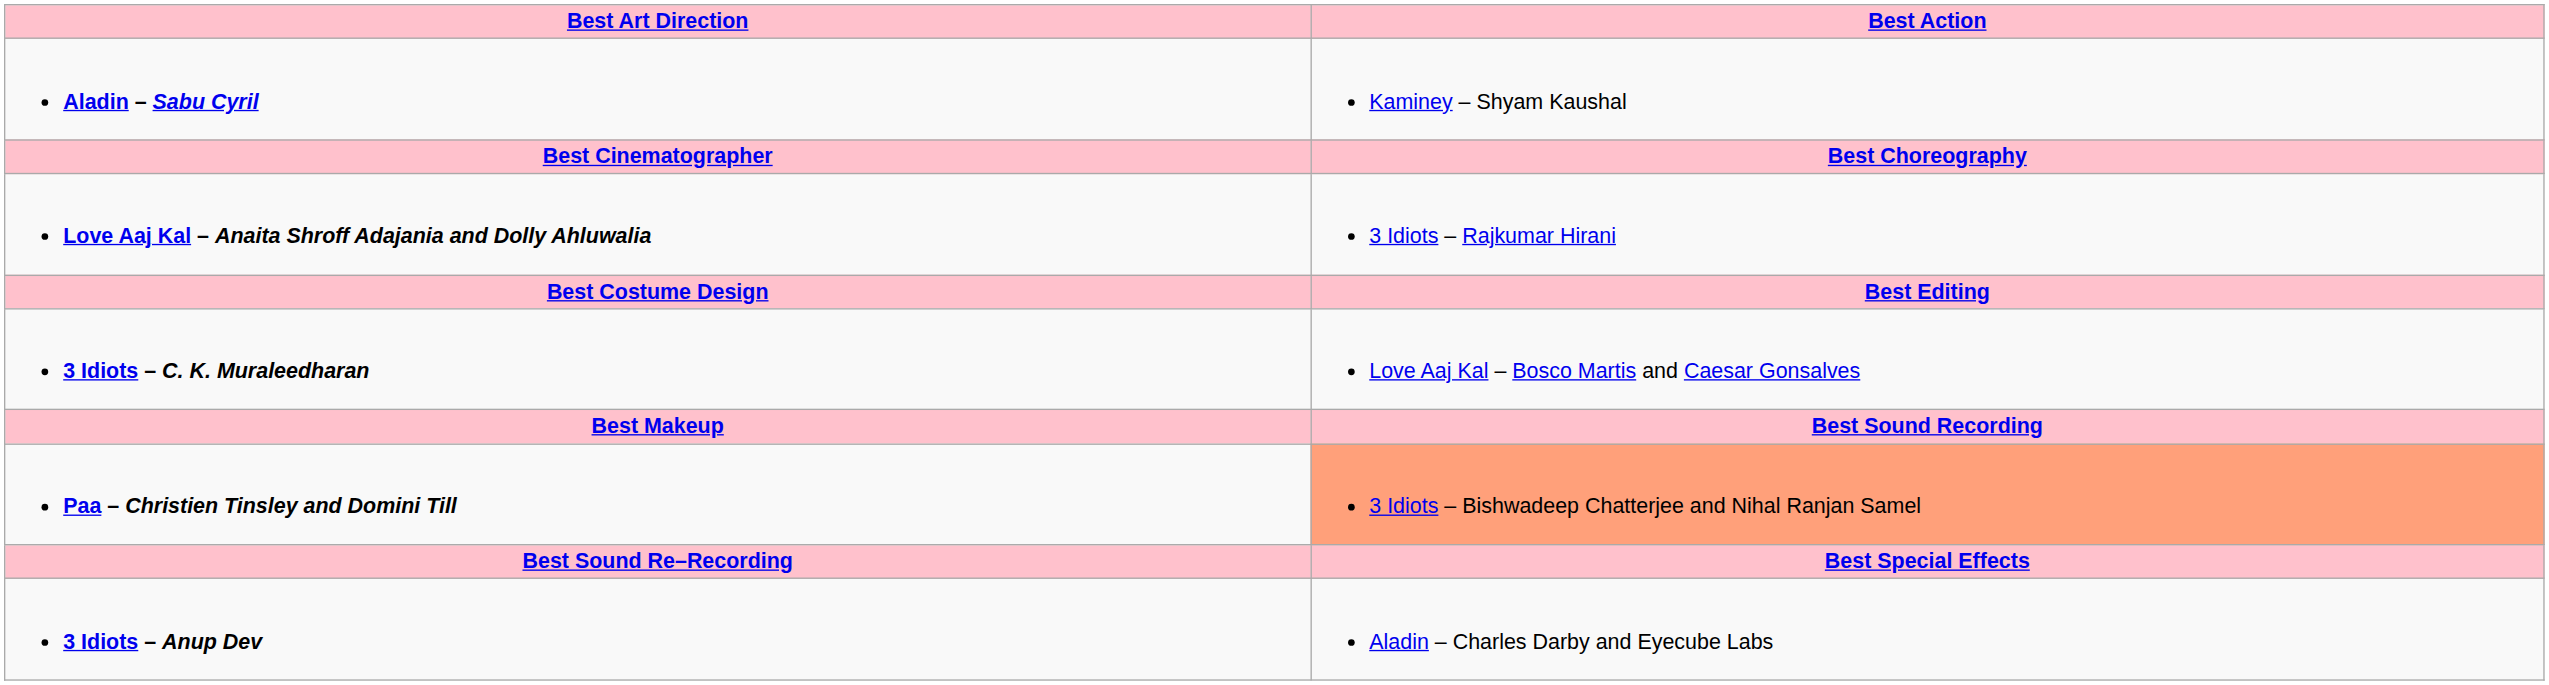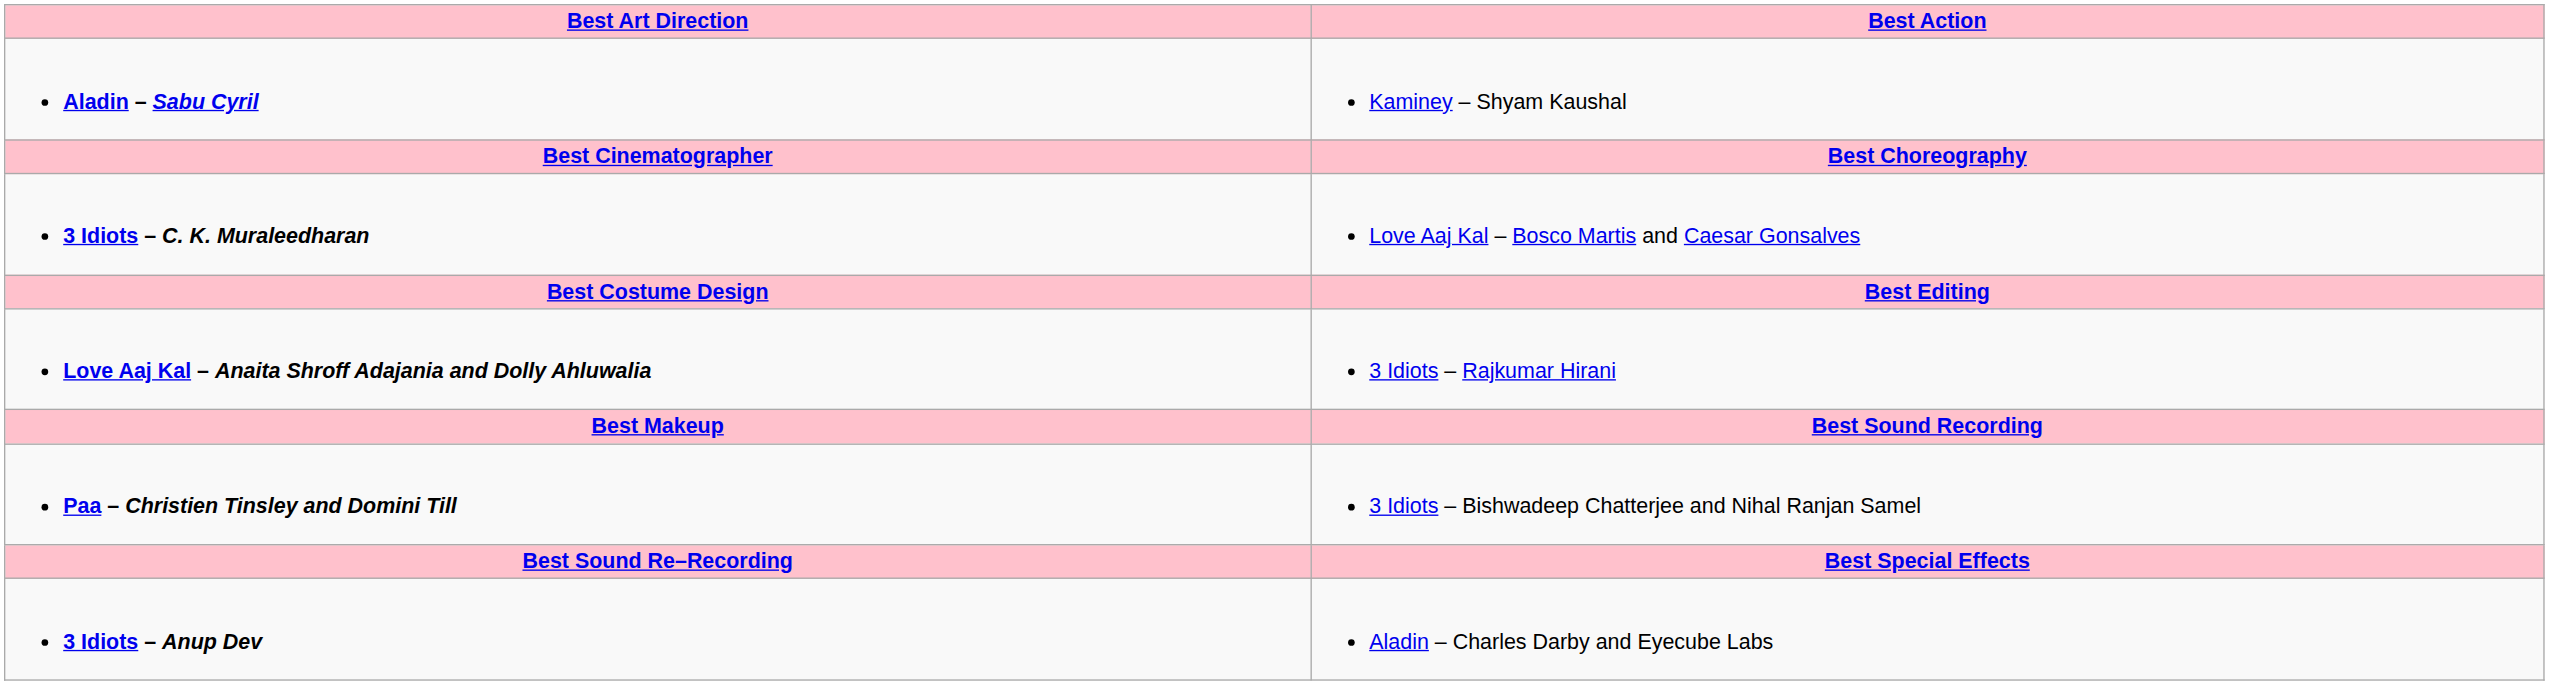 <table class=wikitable style="width:150%">
 <tr>
 <th style="background:#FFC1CC;" ! style="width=50%"><a href='#'>Best Art Direction</a></th>
 <th style="background:#FFC1CC;" ! style="width=50%"><a href='#'>Best Action</a></th>
 </tr>
 <tr>
 <td valign="top"><br><ul><li><strong><a href='#'>Aladin</a> – <em><a href='#'>Sabu Cyril</a><strong><em></li></ul></td>
 <td valign="top"><br><ul><li></strong><a href='#'>Kaminey</a> – </em>Shyam Kaushal</em></strong></li></ul></td>
 </tr>
 <tr>
 <th style="background:#FFC1CC;" ! style="width=50%"><a href='#'>Best Cinematographer</a></th>
 <th style="background:#FFC1CC;" ! style="width=50%"><a href='#'>Best Choreography</a></th>
 </tr>
 <tr>
-<td valign="top"><br><ul><li><strong><a href='#'>Love Aaj Kal</a> – <em>Anaita Shroff Adajania and Dolly Ahluwalia<strong><em></li></ul></td>
-<td valign="top"><br><ul><li></strong><a href='#'>3 Idiots</a> – </em><a href='#'>Rajkumar Hirani</a></em></strong></li></ul></td>
+<td valign="top"><br><ul><li><strong><a href='#'>3 Idiots</a> – <em>C. K. Muraleedharan<strong><em></li></ul></td>
+<td valign="top"><br><ul><li></strong><a href='#'>Love Aaj Kal</a> – </em><a href='#'>Bosco Martis</a> and <a href='#'>Caesar Gonsalves</a></em></strong></li></ul></td>
 </tr>
 <tr>
 <th style="background:#FFC1CC;" ! style="width=50%"><a href='#'>Best Costume Design</a></th>
 <th style="background:#FFC1CC;" ! style="width=50%"><a href='#'>Best Editing</a></th>
 </tr>
 <tr>
-<td valign="top"><br><ul><li><strong><a href='#'>3 Idiots</a> – <em>C. K. Muraleedharan<strong><em></li></ul></td>
-<td valign="top"><br><ul><li></strong><a href='#'>Love Aaj Kal</a> – </em><a href='#'>Bosco Martis</a> and <a href='#'>Caesar Gonsalves</a></em></strong></li></ul></td>
+<td valign="top"><br><ul><li><strong><a href='#'>Love Aaj Kal</a> – <em>Anaita Shroff Adajania and Dolly Ahluwalia<strong><em></li></ul></td>
+<td valign="top"><br><ul><li></strong><a href='#'>3 Idiots</a> – </em><a href='#'>Rajkumar Hirani</a></em></strong></li></ul></td>
 </tr>
 <tr>
 <th style="background:#FFC1CC;" ! style="width=50%"><a href='#'>Best Makeup</a></th>
 <th style="background:#FFC1CC;" ! style="width=50%"><a href='#'>Best Sound Recording</a></th>
 </tr>
 <tr>
 <td valign="top"><br><ul><li><strong><a href='#'>Paa</a> – <em>Christien Tinsley and Domini Till<strong><em></li></ul></td>
-<td valign="top" style="background: lightsalmon;"><br><ul><li></strong><a href='#'>3 Idiots</a> – </em>Bishwadeep Chatterjee and Nihal Ranjan Samel</em></strong></li></ul></td>
+<td valign="top"><br><ul><li></strong><a href='#'>3 Idiots</a> – </em>Bishwadeep Chatterjee and Nihal Ranjan Samel</em></strong></li></ul></td>
 </tr>
 <tr>
 <th style="background:#FFC1CC;" ! style="width=50%"><a href='#'>Best Sound Re–Recording</a></th>
 <th style="background:#FFC1CC;" ! style="width=50%"><a href='#'>Best Special Effects</a></th>
 </tr>
 <tr>
 <td valign="top"><br><ul><li><strong><a href='#'>3 Idiots</a> – <em>Anup Dev<strong><em></li></ul></td>
 <td valign="top"><strong><br><ul><li></strong><a href='#'>Aladin</a> – </em>Charles Darby and Eyecube Labs</em></strong></li></ul></strong></td>
 </tr>
 </table>
